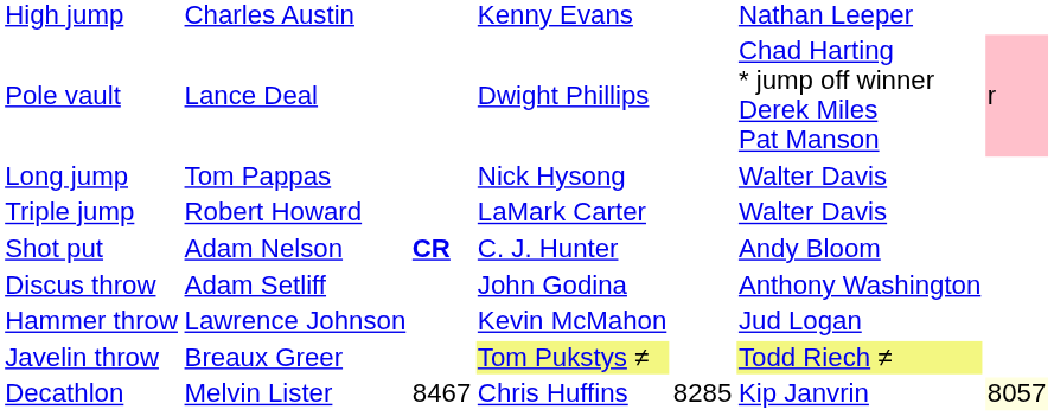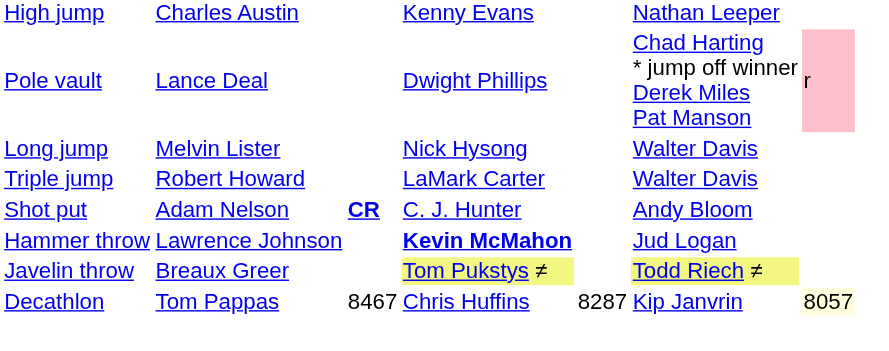 <table>
 <tr>
 <td><a href='#'>High jump</a></td>
 <td><a href='#'>Charles Austin</a></td>
 <td></td>
 <td><a href='#'>Kenny Evans</a></td>
 <td></td>
 <td><a href='#'>Nathan Leeper</a></td>
 <td></td>
 </tr>
 <tr>
 <td><a href='#'>Pole vault</a></td>
 <td><a href='#'>Lance Deal</a></td>
 <td></td>
 <td><a href='#'>Dwight Phillips</a></td>
 <td></td>
 <td><a href='#'>Chad Harting</a><br>* jump off winner<br><a href='#'>Derek Miles</a><br><a href='#'>Pat Manson</a></td>
 <td style="background: pink;"><br>r<br><br></td>
 </tr>
 <tr>
 <td><a href='#'>Long jump</a></td>
-<td><a href='#'>Tom Pappas</a></td>
+<td><a href='#'>Melvin Lister</a></td>
 <td></td>
 <td><a href='#'>Nick Hysong</a></td>
 <td></td>
 <td><a href='#'>Walter Davis</a></td>
 <td></td>
 </tr>
 <tr>
 <td><a href='#'>Triple jump</a></td>
 <td><a href='#'>Robert Howard</a></td>
 <td></td>
 <td><a href='#'>LaMark Carter</a></td>
 <td></td>
 <td><a href='#'>Walter Davis</a></td>
 <td></td>
 </tr>
 <tr>
 <td><a href='#'>Shot put</a></td>
 <td><a href='#'>Adam Nelson</a></td>
 <td> <strong><a href='#'>CR</a></strong></td>
 <td><a href='#'>C. J. Hunter</a></td>
 <td></td>
 <td><a href='#'>Andy Bloom</a></td>
 <td></td>
 </tr>
 <tr>
-<td><a href='#'>Discus throw</a></td>
-<td><a href='#'>Adam Setliff</a></td>
-<td></td>
-<td><a href='#'>John Godina</a></td>
-<td></td>
-<td><a href='#'>Anthony Washington</a></td>
-<td></td>
-</tr>
-<tr>
 <td><a href='#'>Hammer throw</a></td>
 <td><a href='#'>Lawrence Johnson</a></td>
 <td></td>
-<td><a href='#'>Kevin McMahon</a></td>
+<td><strong><a href='#'>Kevin McMahon</a></strong></td>
 <td></td>
 <td><a href='#'>Jud Logan</a></td>
 <td></td>
 </tr>
 <tr>
 <td><a href='#'>Javelin throw</a></td>
 <td><a href='#'>Breaux Greer</a></td>
 <td></td>
 <td style="background:#f3f781;"><a href='#'>Tom Pukstys</a> ≠</td>
 <td></td>
 <td style="background:#f3f781;"><a href='#'>Todd Riech</a> ≠</td>
 <td></td>
 </tr>
 <tr>
 <td><a href='#'>Decathlon</a></td>
-<td><a href='#'>Melvin Lister</a></td>
+<td><a href='#'>Tom Pappas</a></td>
 <td>8467</td>
 <td><a href='#'>Chris Huffins</a></td>
-<td>8285</td>
+<td>8287</td>
 <td><a href='#'>Kip Janvrin</a></td>
 <td style="background: lightyellow;">8057</td>
 </tr>
 </table>
